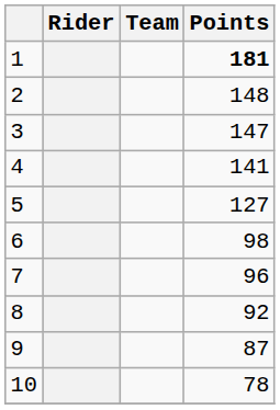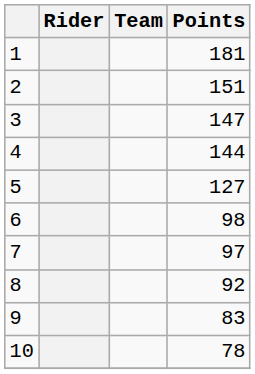 <table class="wikitable plainrowheaders">
 <tr>
 <th></th>
 <th>Rider</th>
 <th>Team</th>
 <th>Points</th>
 </tr>
 <tr>
 <td>1</td>
 <th scope="row"> </th>
 <td></td>
-<td align=right><strong>181</strong></td>
+<td align=right>181</td>
 </tr>
 <tr>
 <td>2</td>
 <th scope="row"></th>
 <td></td>
-<td align=right>148</td>
+<td align=right>151</td>
 </tr>
 <tr>
 <td>3</td>
 <th scope="row"></th>
 <td></td>
 <td align=right>147</td>
 </tr>
 <tr>
 <td>4</td>
 <th scope="row"></th>
 <td></td>
-<td align=right>141</td>
+<td align=right>144</td>
 </tr>
 <tr>
 <td>5</td>
 <th scope="row"></th>
 <td></td>
 <td align=right>127</td>
 </tr>
 <tr>
 <td>6</td>
 <th scope="row"></th>
 <td></td>
 <td align=right>98</td>
 </tr>
 <tr>
 <td>7</td>
 <th scope="row"> </th>
 <td></td>
-<td align=right>96</td>
+<td align=right>97</td>
 </tr>
 <tr>
 <td>8</td>
 <th scope="row"></th>
 <td></td>
 <td align=right>92</td>
 </tr>
 <tr>
 <td>9</td>
 <th scope="row"></th>
 <td></td>
-<td align=right>87</td>
+<td align=right>83</td>
 </tr>
 <tr>
 <td>10</td>
 <th scope="row"></th>
 <td></td>
 <td align=right>78</td>
 </tr>
 <tr>
 </tr>
 </table>
